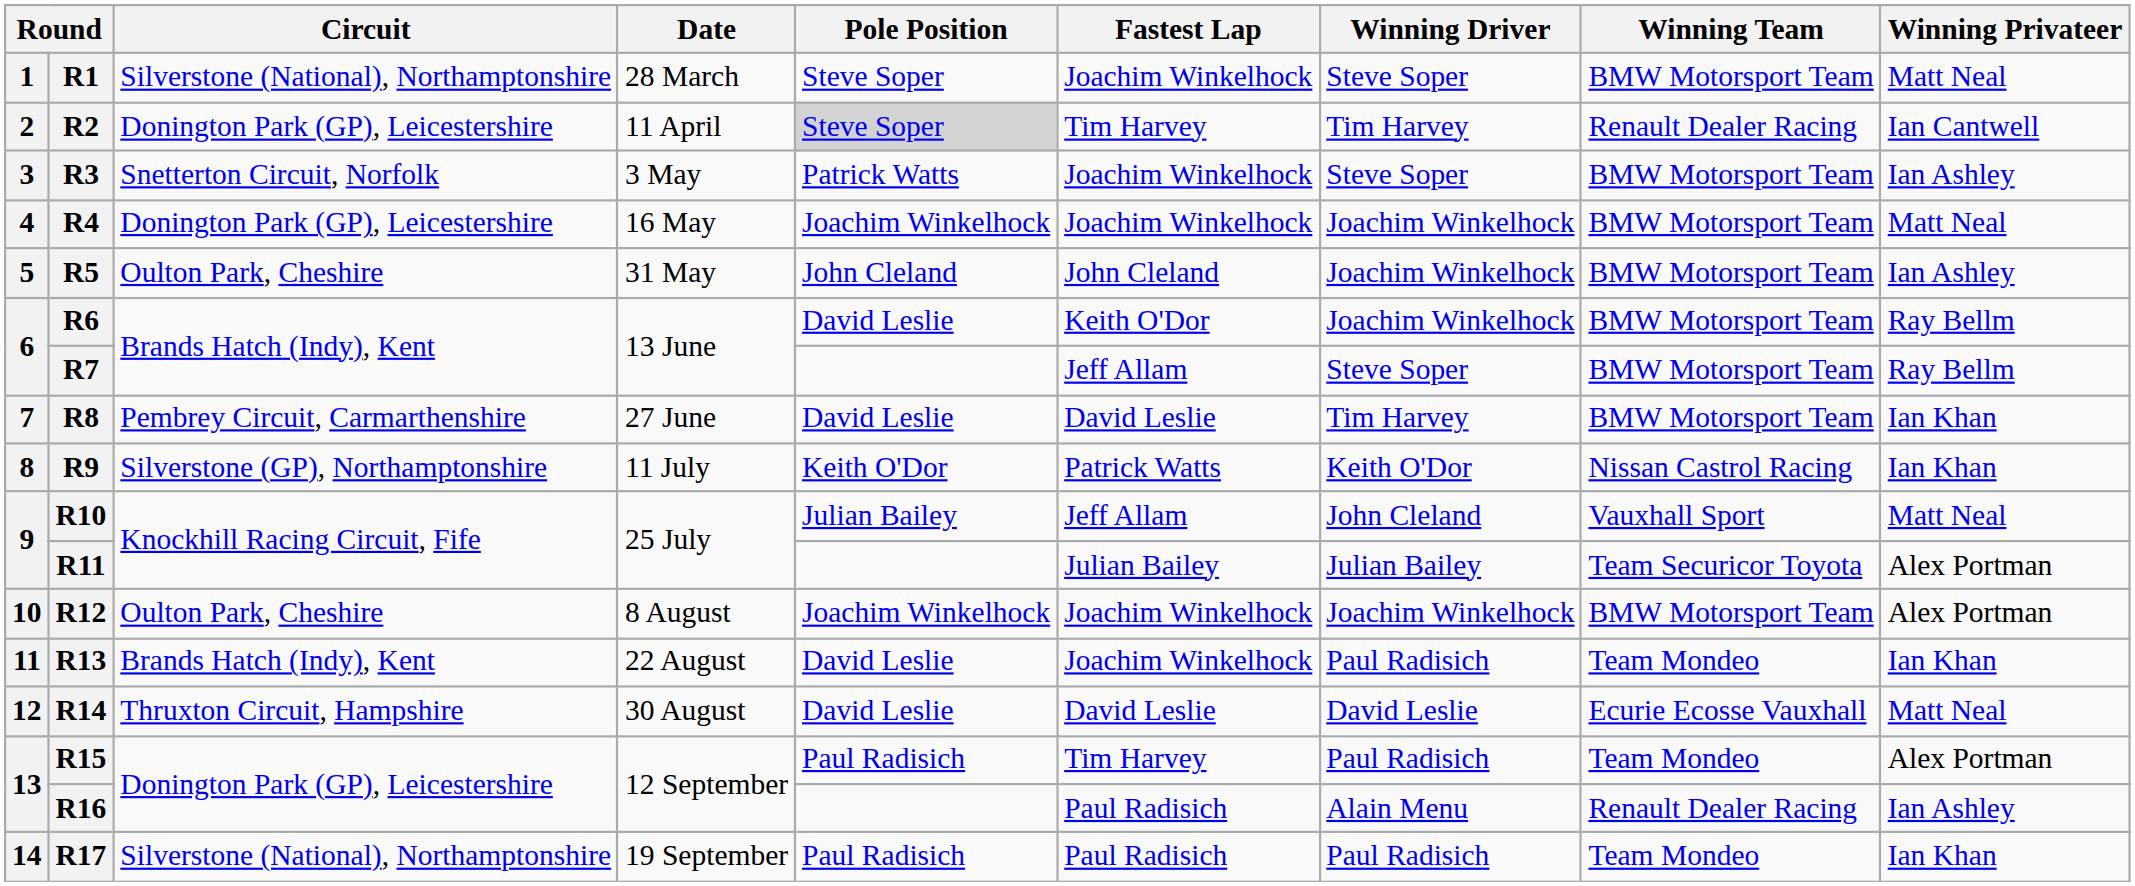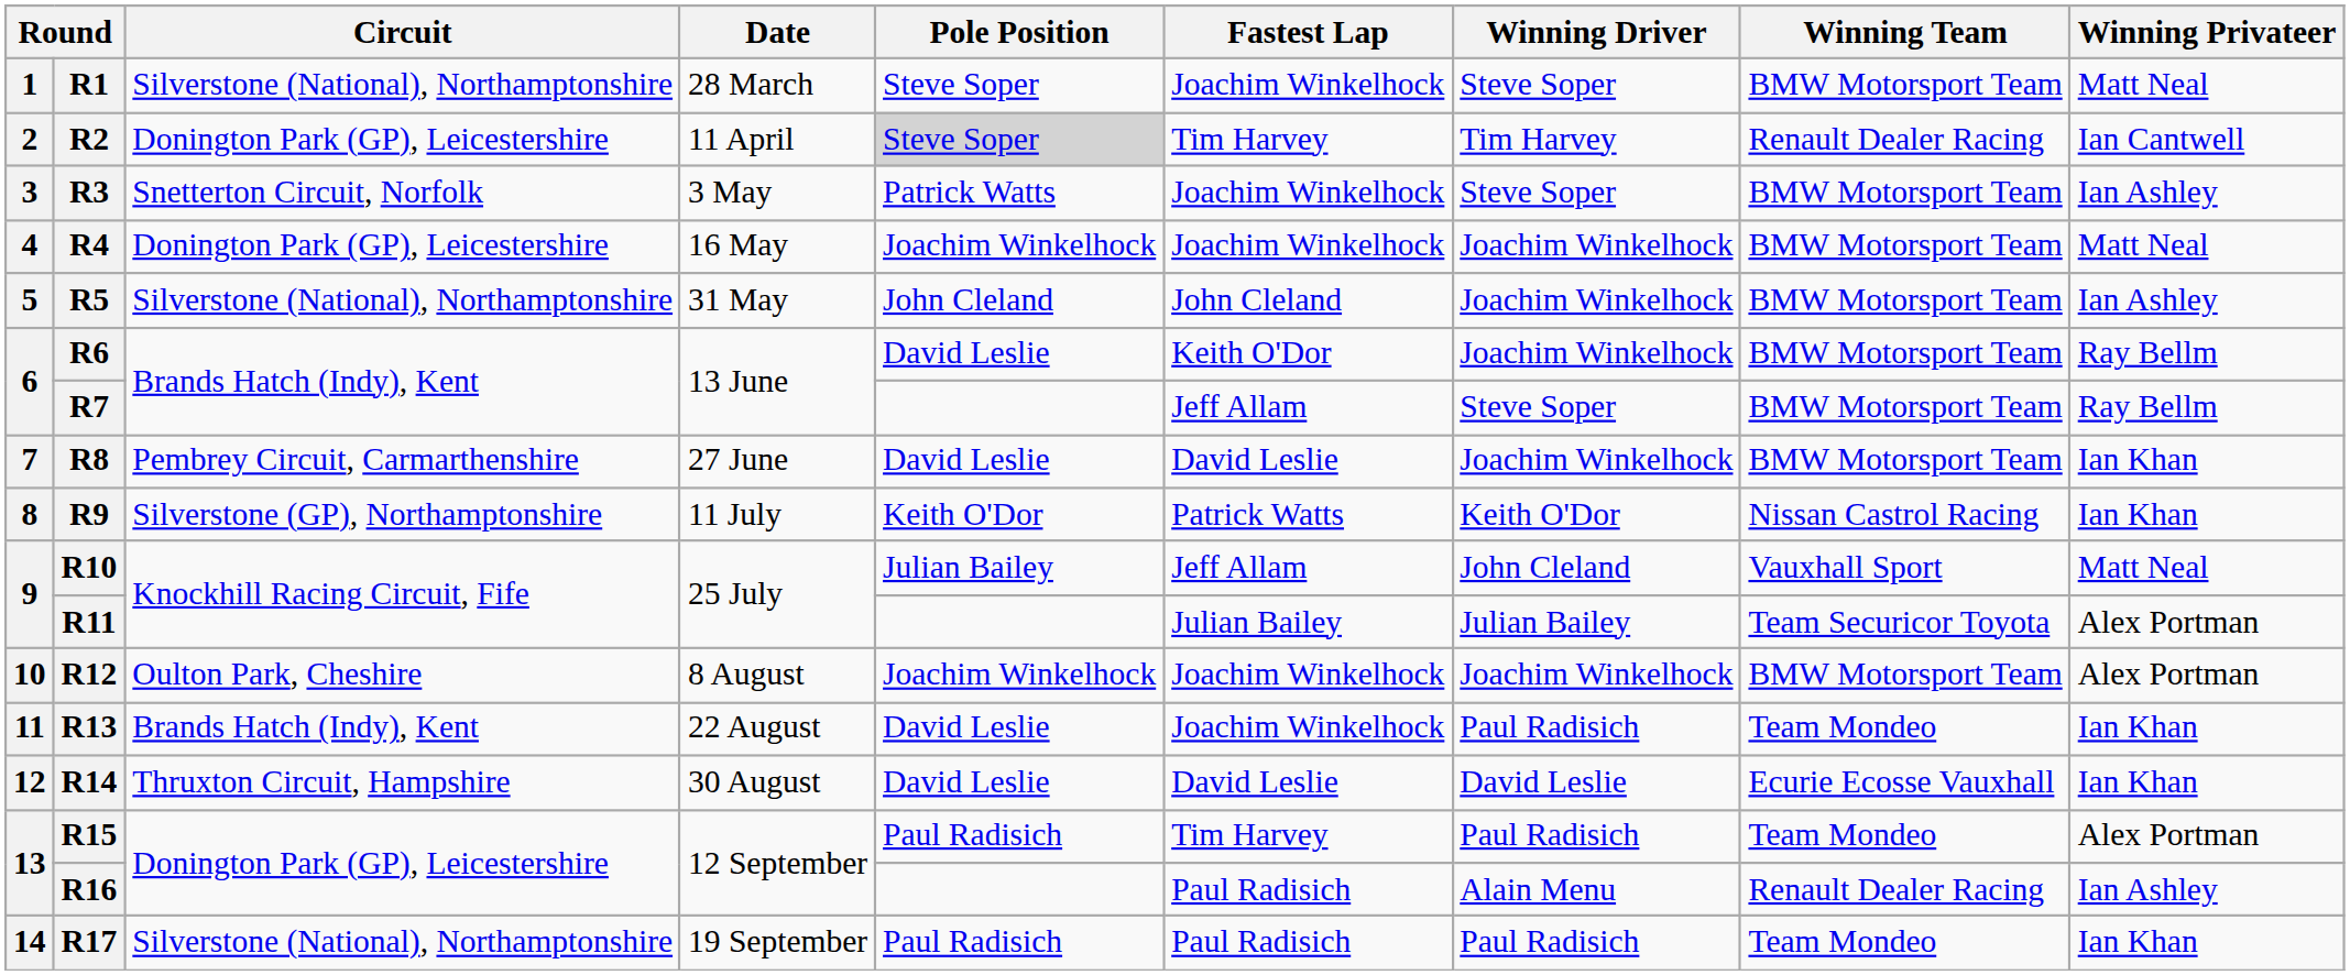 <table class="wikitable" style="font-size: 85%">
 <tr>
 <th colspan=2>Round</th>
 <th>Circuit</th>
 <th>Date</th>
 <th>Pole Position</th>
 <th>Fastest Lap</th>
 <th>Winning Driver</th>
 <th>Winning Team</th>
 <th>Winning Privateer</th>
 </tr>
 <tr>
 <th>1</th>
 <th>R1</th>
 <td nowrap><a href='#'>Silverstone (National)</a>, <a href='#'>Northamptonshire</a></td>
 <td>28 March</td>
 <td> <a href='#'>Steve Soper</a></td>
 <td> <a href='#'>Joachim Winkelhock</a></td>
 <td> <a href='#'>Steve Soper</a></td>
 <td><a href='#'>BMW Motorsport Team</a></td>
 <td> <a href='#'>Matt Neal</a></td>
 </tr>
 <tr>
 <th>2</th>
 <th>R2</th>
 <td><a href='#'>Donington Park (GP)</a>, <a href='#'>Leicestershire</a></td>
 <td>11 April</td>
 <td style="background: lightgrey;"> <a href='#'>Steve Soper</a></td>
 <td> <a href='#'>Tim Harvey</a></td>
 <td> <a href='#'>Tim Harvey</a></td>
 <td><a href='#'>Renault Dealer Racing</a></td>
 <td> <a href='#'>Ian Cantwell</a></td>
 </tr>
 <tr>
 <th>3</th>
 <th>R3</th>
 <td><a href='#'>Snetterton Circuit</a>, <a href='#'>Norfolk</a></td>
 <td>3 May</td>
 <td> <a href='#'>Patrick Watts</a></td>
 <td> <a href='#'>Joachim Winkelhock</a></td>
 <td> <a href='#'>Steve Soper</a></td>
 <td><a href='#'>BMW Motorsport Team</a></td>
 <td> <a href='#'>Ian Ashley</a></td>
 </tr>
 <tr>
 <th>4</th>
 <th>R4</th>
 <td><a href='#'>Donington Park (GP)</a>, <a href='#'>Leicestershire</a></td>
 <td>16 May</td>
 <td nowrap> <a href='#'>Joachim Winkelhock</a></td>
 <td nowrap> <a href='#'>Joachim Winkelhock</a></td>
 <td nowrap> <a href='#'>Joachim Winkelhock</a></td>
 <td nowrap><a href='#'>BMW Motorsport Team</a></td>
 <td> <a href='#'>Matt Neal</a></td>
 </tr>
 <tr>
 <th>5</th>
 <th>R5</th>
-<td><a href='#'>Oulton Park</a>, <a href='#'>Cheshire</a></td>
+<td><a href='#'>Silverstone (National)</a>, <a href='#'>Northamptonshire</a></td>
 <td>31 May</td>
 <td> <a href='#'>John Cleland</a></td>
 <td> <a href='#'>John Cleland</a></td>
 <td> <a href='#'>Joachim Winkelhock</a></td>
 <td><a href='#'>BMW Motorsport Team</a></td>
 <td> <a href='#'>Ian Ashley</a></td>
 </tr>
 <tr>
 <th rowspan=2>6</th>
 <th>R6</th>
 <td rowspan=2><a href='#'>Brands Hatch (Indy)</a>, <a href='#'>Kent</a></td>
 <td rowspan=2>13 June</td>
 <td> <a href='#'>David Leslie</a></td>
 <td> <a href='#'>Keith O'Dor</a></td>
 <td> <a href='#'>Joachim Winkelhock</a></td>
 <td><a href='#'>BMW Motorsport Team</a></td>
 <td> <a href='#'>Ray Bellm</a></td>
 </tr>
 <tr>
 <th>R7</th>
 <td></td>
 <td> <a href='#'>Jeff Allam</a></td>
 <td> <a href='#'>Steve Soper</a></td>
 <td><a href='#'>BMW Motorsport Team</a></td>
 <td> <a href='#'>Ray Bellm</a></td>
 </tr>
 <tr>
 <th>7</th>
 <th>R8</th>
 <td><a href='#'>Pembrey Circuit</a>, <a href='#'>Carmarthenshire</a></td>
 <td>27 June</td>
 <td> <a href='#'>David Leslie</a></td>
 <td> <a href='#'>David Leslie</a></td>
-<td> <a href='#'>Tim Harvey</a></td>
+<td> <a href='#'>Joachim Winkelhock</a></td>
 <td><a href='#'>BMW Motorsport Team</a></td>
 <td> <a href='#'>Ian Khan</a></td>
 </tr>
 <tr>
 <th>8</th>
 <th>R9</th>
 <td><a href='#'>Silverstone (GP)</a>, <a href='#'>Northamptonshire</a></td>
 <td>11 July</td>
 <td> <a href='#'>Keith O'Dor</a></td>
 <td> <a href='#'>Patrick Watts</a></td>
 <td> <a href='#'>Keith O'Dor</a></td>
 <td><a href='#'>Nissan Castrol Racing</a></td>
 <td> <a href='#'>Ian Khan</a></td>
 </tr>
 <tr>
 <th rowspan=2>9</th>
 <th>R10</th>
 <td rowspan=2><a href='#'>Knockhill Racing Circuit</a>, <a href='#'>Fife</a></td>
 <td rowspan=2>25 July</td>
 <td> <a href='#'>Julian Bailey</a></td>
 <td> <a href='#'>Jeff Allam</a></td>
 <td> <a href='#'>John Cleland</a></td>
 <td><a href='#'>Vauxhall Sport</a></td>
 <td> <a href='#'>Matt Neal</a></td>
 </tr>
 <tr>
 <th>R11</th>
 <td></td>
 <td> <a href='#'>Julian Bailey</a></td>
 <td> <a href='#'>Julian Bailey</a></td>
 <td><a href='#'>Team Securicor Toyota</a></td>
 <td> Alex Portman</td>
 </tr>
 <tr>
 <th>10</th>
 <th>R12</th>
 <td><a href='#'>Oulton Park</a>, <a href='#'>Cheshire</a></td>
 <td>8 August</td>
 <td> <a href='#'>Joachim Winkelhock</a></td>
 <td> <a href='#'>Joachim Winkelhock</a></td>
 <td> <a href='#'>Joachim Winkelhock</a></td>
 <td><a href='#'>BMW Motorsport Team</a></td>
 <td> Alex Portman</td>
 </tr>
 <tr>
 <th>11</th>
 <th>R13</th>
 <td><a href='#'>Brands Hatch (Indy)</a>, <a href='#'>Kent</a></td>
 <td>22 August</td>
 <td> <a href='#'>David Leslie</a></td>
 <td> <a href='#'>Joachim Winkelhock</a></td>
 <td> <a href='#'>Paul Radisich</a></td>
 <td><a href='#'>Team Mondeo</a></td>
 <td> <a href='#'>Ian Khan</a></td>
 </tr>
 <tr>
 <th>12</th>
 <th>R14</th>
 <td><a href='#'>Thruxton Circuit</a>, <a href='#'>Hampshire</a></td>
 <td>30 August</td>
 <td> <a href='#'>David Leslie</a></td>
 <td> <a href='#'>David Leslie</a></td>
 <td> <a href='#'>David Leslie</a></td>
 <td nowrap><a href='#'>Ecurie Ecosse Vauxhall</a></td>
-<td> <a href='#'>Matt Neal</a></td>
+<td> <a href='#'>Ian Khan</a></td>
 </tr>
 <tr>
 <th rowspan=2>13</th>
 <th>R15</th>
 <td rowspan=2><a href='#'>Donington Park (GP)</a>, <a href='#'>Leicestershire</a></td>
 <td rowspan=2>12 September</td>
 <td> <a href='#'>Paul Radisich</a></td>
 <td> <a href='#'>Tim Harvey</a></td>
 <td> <a href='#'>Paul Radisich</a></td>
 <td><a href='#'>Team Mondeo</a></td>
 <td nowrap> Alex Portman</td>
 </tr>
 <tr>
 <th>R16</th>
 <td></td>
 <td> <a href='#'>Paul Radisich</a></td>
 <td> <a href='#'>Alain Menu</a></td>
 <td><a href='#'>Renault Dealer Racing</a></td>
 <td> <a href='#'>Ian Ashley</a></td>
 </tr>
 <tr>
 <th>14</th>
 <th>R17</th>
 <td><a href='#'>Silverstone (National)</a>, <a href='#'>Northamptonshire</a></td>
 <td nowrap>19 September</td>
 <td> <a href='#'>Paul Radisich</a></td>
 <td> <a href='#'>Paul Radisich</a></td>
 <td> <a href='#'>Paul Radisich</a></td>
 <td><a href='#'>Team Mondeo</a></td>
 <td> <a href='#'>Ian Khan</a></td>
 </tr>
 </table>
